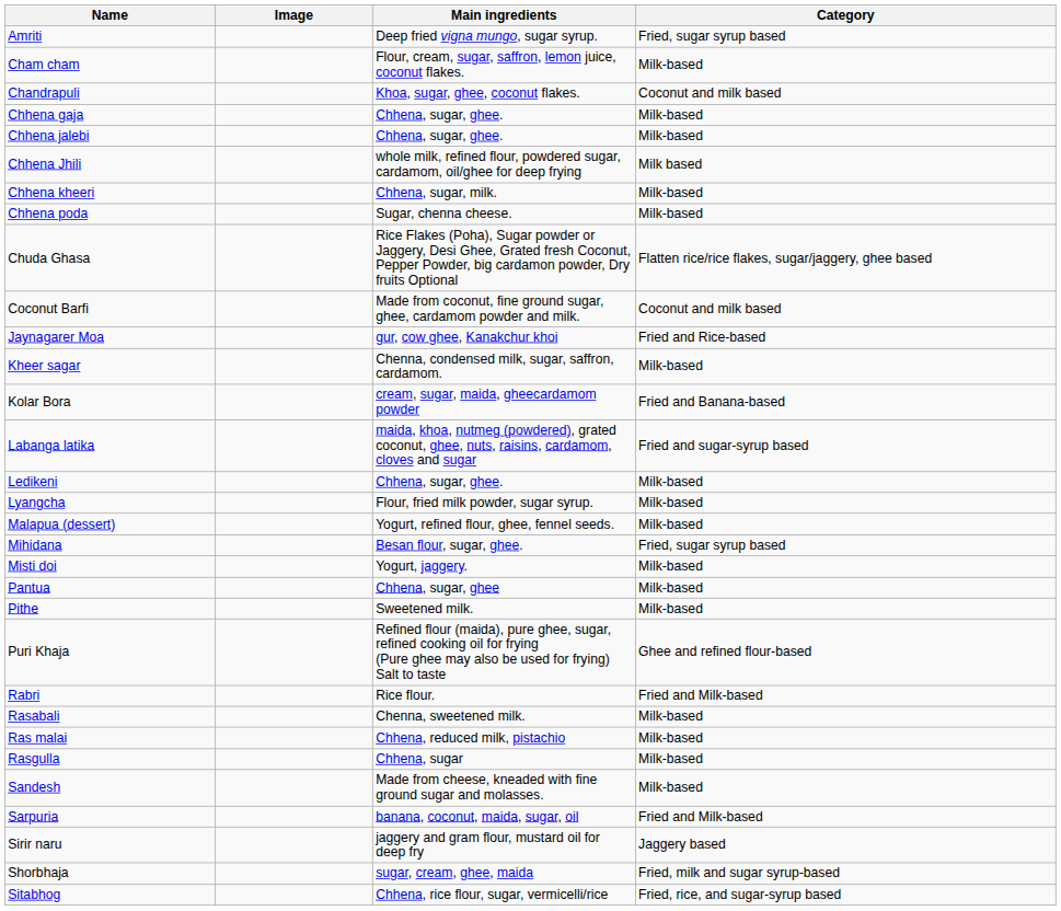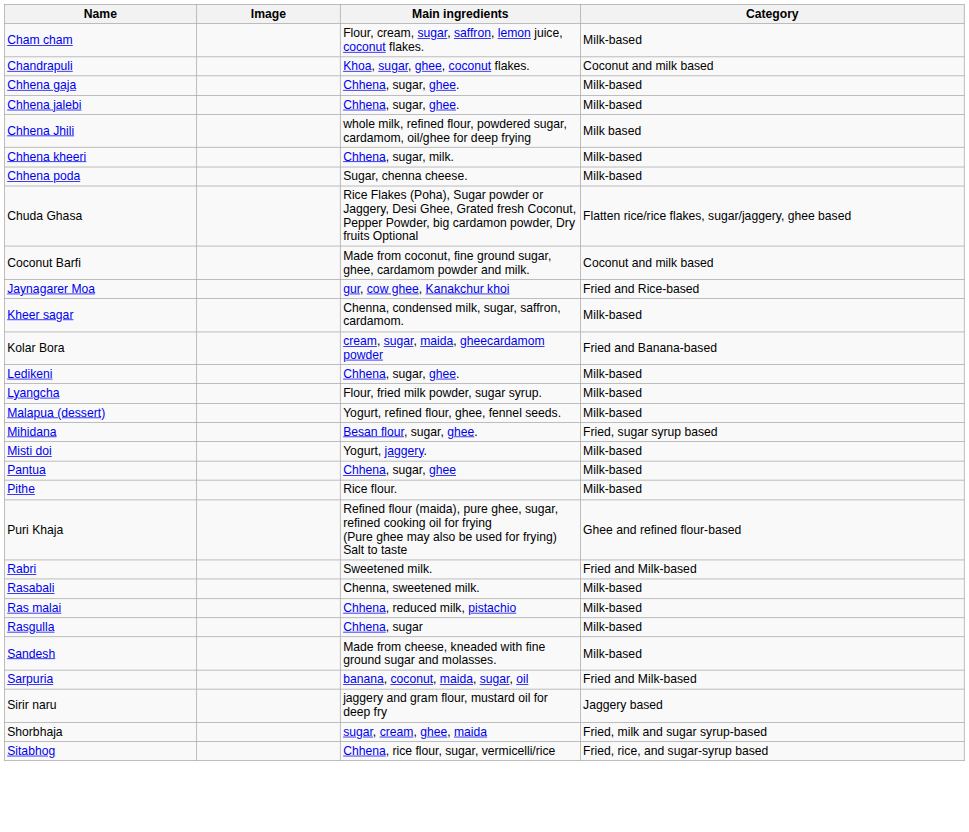 <table class="wikitable sortable" style="width:100%;">
 <tr>
 <th style="width:20%;">Name</th>
 <th style="width:15%;">Image</th>
 <th style="width:25%;">Main ingredients</th>
 <th style="width:40%;">Category</th>
-</tr>
-<tr>
-<td><a href='#'>Amriti</a></td>
-<td></td>
-<td>Deep fried <em><a href='#'>vigna mungo</a></em>, sugar syrup.</td>
-<td>Fried, sugar syrup based</td>
 </tr>
 <tr>
 <td><a href='#'>Cham cham</a></td>
 <td></td>
 <td>Flour, cream, <a href='#'>sugar</a>, <a href='#'>saffron</a>, <a href='#'>lemon</a> juice, <a href='#'>coconut</a> flakes.</td>
 <td>Milk-based</td>
 </tr>
 <tr>
 <td><a href='#'>Chandrapuli</a></td>
 <td></td>
 <td><a href='#'>Khoa</a>, <a href='#'>sugar</a>, <a href='#'>ghee</a>, <a href='#'>coconut</a> flakes.</td>
 <td>Coconut and milk based</td>
 </tr>
 <tr>
 <td><a href='#'>Chhena gaja</a></td>
 <td></td>
 <td><a href='#'>Chhena</a>, sugar, <a href='#'>ghee</a>.</td>
 <td>Milk-based</td>
 </tr>
 <tr>
 <td><a href='#'>Chhena jalebi</a></td>
 <td></td>
 <td><a href='#'>Chhena</a>, sugar, <a href='#'>ghee</a>.</td>
 <td>Milk-based</td>
 </tr>
 <tr>
 <td><a href='#'>Chhena Jhili</a></td>
 <td></td>
 <td>whole milk, refined flour,  powdered sugar, cardamom, oil/ghee for deep frying</td>
 <td>Milk based</td>
 </tr>
 <tr>
 <td><a href='#'>Chhena kheeri</a></td>
 <td></td>
 <td><a href='#'>Chhena</a>, sugar, milk.</td>
 <td>Milk-based</td>
 </tr>
 <tr>
 <td><a href='#'>Chhena poda</a></td>
 <td></td>
 <td>Sugar, chenna cheese.</td>
 <td>Milk-based</td>
 </tr>
 <tr>
 <td>Chuda Ghasa</td>
 <td></td>
 <td>Rice Flakes (Poha), Sugar powder or Jaggery, Desi Ghee, Grated fresh Coconut, Pepper Powder, big cardamon powder, Dry fruits Optional</td>
 <td>Flatten rice/rice flakes, sugar/jaggery, ghee based</td>
 </tr>
 <tr>
 <td>Coconut Barfi</td>
 <td></td>
 <td>Made from coconut, fine ground sugar, ghee, cardamom powder and milk.</td>
 <td>Coconut and milk based</td>
 </tr>
 <tr>
 <td><a href='#'>Jaynagarer Moa</a></td>
 <td></td>
 <td><a href='#'>gur</a>, <a href='#'>cow ghee</a>, <a href='#'>Kanakchur khoi</a></td>
 <td>Fried and Rice-based</td>
 </tr>
 <tr>
 <td><a href='#'>Kheer sagar</a></td>
 <td></td>
 <td>Chenna, condensed milk, sugar, saffron, cardamom.</td>
 <td>Milk-based</td>
 </tr>
 <tr>
 <td>Kolar Bora</td>
 <td></td>
 <td><a href='#'>cream</a>, <a href='#'>sugar</a>, <a href='#'>maida</a>, <a href='#'>ghee</a><a href='#'>cardamom powder</a></td>
 <td>Fried and Banana-based</td>
 </tr>
 <tr>
-<td><a href='#'>Labanga latika</a></td>
-<td></td>
-<td><a href='#'>maida</a>, <a href='#'>khoa</a>, <a href='#'>nutmeg (powdered)</a>, grated coconut, <a href='#'>ghee</a>, <a href='#'>nuts</a>, <a href='#'>raisins</a>, <a href='#'>cardamom</a>, <a href='#'>cloves</a> and <a href='#'>sugar</a></td>
-<td>Fried and sugar-syrup based</td>
-</tr>
-<tr>
 <td><a href='#'>Ledikeni</a></td>
 <td></td>
 <td><a href='#'>Chhena</a>, sugar, <a href='#'>ghee</a>.</td>
 <td>Milk-based</td>
 </tr>
 <tr>
 <td><a href='#'>Lyangcha</a></td>
 <td></td>
 <td>Flour, fried milk powder, sugar syrup.</td>
 <td>Milk-based</td>
 </tr>
 <tr>
 <td><a href='#'>Malapua (dessert)</a></td>
 <td></td>
 <td>Yogurt, refined flour, ghee, fennel seeds.</td>
 <td>Milk-based</td>
 </tr>
 <tr>
 <td><a href='#'>Mihidana</a></td>
 <td></td>
 <td><a href='#'>Besan flour</a>, sugar, <a href='#'>ghee</a>.</td>
 <td>Fried, sugar syrup based</td>
 </tr>
 <tr>
 <td><a href='#'>Misti doi</a></td>
 <td></td>
 <td>Yogurt, <a href='#'>jaggery</a>.</td>
 <td>Milk-based</td>
 </tr>
 <tr>
 <td><a href='#'>Pantua</a></td>
 <td></td>
 <td><a href='#'>Chhena</a>, sugar, <a href='#'>ghee</a></td>
 <td>Milk-based</td>
 </tr>
 <tr>
 <td><a href='#'>Pithe</a></td>
 <td></td>
-<td>Sweetened milk.</td>
+<td>Rice flour.</td>
 <td>Milk-based</td>
 </tr>
 <tr>
 <td>Puri Khaja</td>
 <td></td>
 <td>Refined flour (maida), pure ghee, sugar, refined cooking oil for frying<br>(Pure ghee may also be used for frying)<br>Salt to taste</td>
 <td>Ghee and refined flour-based</td>
 </tr>
 <tr>
 <td><a href='#'>Rabri</a></td>
 <td></td>
-<td>Rice flour.</td>
+<td>Sweetened milk.</td>
 <td>Fried and Milk-based</td>
 </tr>
 <tr>
 <td><a href='#'>Rasabali</a></td>
 <td></td>
 <td>Chenna, sweetened milk.</td>
 <td>Milk-based</td>
 </tr>
 <tr>
 <td><a href='#'>Ras malai</a></td>
 <td></td>
 <td><a href='#'>Chhena</a>, reduced milk, <a href='#'>pistachio</a></td>
 <td>Milk-based</td>
 </tr>
 <tr>
 <td><a href='#'>Rasgulla</a></td>
 <td></td>
 <td><a href='#'>Chhena</a>, sugar</td>
 <td>Milk-based</td>
 </tr>
 <tr>
 <td><a href='#'>Sandesh</a></td>
 <td></td>
 <td>Made from cheese, kneaded with fine ground sugar and molasses.</td>
 <td>Milk-based</td>
 </tr>
 <tr>
 <td><a href='#'>Sarpuria</a></td>
 <td></td>
 <td><a href='#'>banana</a>, <a href='#'>coconut</a>, <a href='#'>maida</a>, <a href='#'>sugar</a>, <a href='#'>oil</a></td>
 <td>Fried and Milk-based</td>
 </tr>
 <tr>
 <td>Sirir naru</td>
 <td><br></td>
 <td>jaggery and gram flour, mustard oil for deep fry</td>
 <td>Jaggery based</td>
 </tr>
 <tr>
 <td>Shorbhaja</td>
 <td></td>
 <td><a href='#'>sugar</a>, <a href='#'>cream</a>, <a href='#'>ghee</a>, <a href='#'>maida</a></td>
 <td>Fried, milk and sugar syrup-based</td>
 </tr>
 <tr>
 <td><a href='#'>Sitabhog</a></td>
 <td></td>
 <td><a href='#'>Chhena</a>, rice flour, sugar, vermicelli/rice</td>
 <td>Fried, rice, and sugar-syrup based</td>
 </tr>
 </table>
